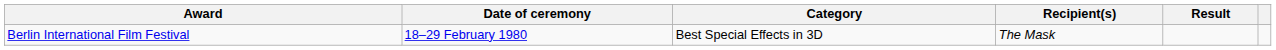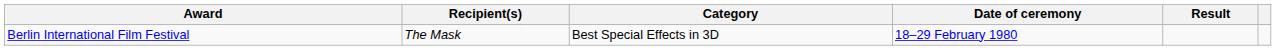 <table class="wikitable sortable plainrowheaders" style="width: 100%;">
 <tr>
 <th scope="col">Award</th>
+<th scope="col">Recipient(s)</th>
+<th scope="col">Category</th>
 <th scope="col">Date of ceremony</th>
-<th scope="col">Category</th>
-<th scope="col">Recipient(s)</th>
 <th scope="col">Result</th>
 <th scope="col" class="unsortable"></th>
 </tr>
 <tr>
 <td><a href='#'>Berlin International Film Festival</a></td>
+<td><em>The Mask</em></td>
+<td>Best Special Effects in 3D</td>
 <td><a href='#'>18–29 February 1980</a></td>
-<td>Best Special Effects in 3D</td>
-<td><em>The Mask</em></td>
 <td></td>
 <td></td>
 </tr>
 </table>
